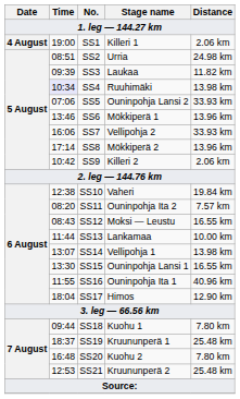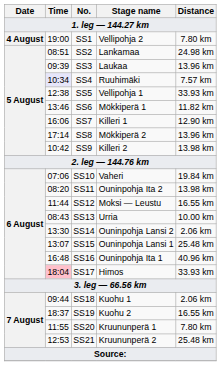 <table class="wikitable" style="font-size: 85%;">
 <tr>
 <th>Date</th>
 <th>Time</th>
 <th>No.</th>
 <th>Stage name</th>
 <th>Distance</th>
 </tr>
 <tr>
 <td style="background-color:#EAECF0; text-align:center" colspan="5"><strong><em>1. leg — 144.27 km</em></strong></td>
 </tr>
 <tr>
 <th rowspan="1">4 August</th>
 <td align="center">19:00</td>
 <td align="center">SS1</td>
-<td>Killeri 1</td>
-<td align="center">2.06 km</td>
+<td>Vellipohja 2</td>
+<td align="center">7.80 km</td>
 </tr>
 <tr>
 <th rowspan="8">5 August</th>
 <td align="center">08:51</td>
 <td align="center">SS2</td>
-<td>Urria</td>
+<td>Lankamaa</td>
 <td align="center">24.98 km</td>
 </tr>
 <tr>
 <td align="center">09:39</td>
 <td align="center">SS3</td>
 <td>Laukaa</td>
-<td align="center">11.82 km</td>
+<td align="center">13.96 km</td>
 </tr>
 <tr>
 <td align="center" style="background: lavender;">10:34</td>
 <td align="center">SS4</td>
 <td>Ruuhimäki</td>
-<td align="center">13.98 km</td>
+<td align="center">7.57 km</td>
 </tr>
 <tr>
-<td align="center">07:06</td>
+<td align="center">12:38</td>
 <td align="center">SS5</td>
-<td>Ouninpohja Lansi 2</td>
+<td>Vellipohja 1</td>
 <td align="center">33.93 km</td>
 </tr>
 <tr>
 <td align="center">13:46</td>
 <td align="center">SS6</td>
 <td>Mökkiperä 1</td>
-<td align="center">13.96 km</td>
+<td align="center">11.82 km</td>
 </tr>
 <tr>
 <td align="center">16:06</td>
 <td align="center">SS7</td>
-<td>Vellipohja 2</td>
-<td align="center">33.93 km</td>
+<td>Killeri 1</td>
+<td align="center">12.90 km</td>
 </tr>
 <tr>
 <td align="center">17:14</td>
 <td align="center">SS8</td>
 <td>Mökkiperä 2</td>
 <td align="center">13.96 km</td>
 </tr>
 <tr>
 <td align="center">10:42</td>
 <td align="center">SS9</td>
 <td>Killeri 2</td>
-<td align="center">2.06 km</td>
+<td align="center">13.98 km</td>
 </tr>
 <tr>
 <td style="background-color:#EAECF0; text-align:center" colspan="5"><strong><em>2. leg — 144.76 km</em></strong></td>
 </tr>
 <tr>
 <th rowspan="8">6 August</th>
-<td align="center">12:38</td>
+<td align="center">07:06</td>
 <td align="center">SS10</td>
 <td>Vaheri</td>
 <td align="center">19.84 km</td>
 </tr>
 <tr>
 <td align="center">08:20</td>
 <td align="center">SS11</td>
 <td>Ouninpohja Ita 2</td>
-<td align="center">7.57 km</td>
+<td align="center">13.98 km</td>
 </tr>
 <tr>
-<td align="center">08:43</td>
+<td align="center">11:44</td>
 <td align="center">SS12</td>
 <td>Moksi — Leustu</td>
 <td align="center">16.55 km</td>
 </tr>
 <tr>
-<td align="center">11:44</td>
+<td align="center">08:43</td>
 <td align="center">SS13</td>
-<td>Lankamaa</td>
+<td>Urria</td>
 <td align="center">10.00 km</td>
 </tr>
 <tr>
-<td align="center">13:07</td>
+<td align="center">13:30</td>
 <td align="center">SS14</td>
-<td>Vellipohja 1</td>
-<td align="center">13.98 km</td>
+<td>Ouninpohja Lansi 2</td>
+<td align="center">2.06 km</td>
 </tr>
 <tr>
-<td align="center">13:30</td>
+<td align="center">13:07</td>
 <td align="center">SS15</td>
 <td>Ouninpohja Lansi 1</td>
-<td align="center">16.55 km</td>
+<td align="center">25.48 km</td>
 </tr>
 <tr>
-<td align="center">11:55</td>
+<td align="center">16:48</td>
 <td align="center">SS16</td>
 <td>Ouninpohja Ita 1</td>
 <td align="center">40.96 km</td>
 </tr>
 <tr>
-<td align="center">18:04</td>
+<td align="center" style="background: pink;">18:04</td>
 <td align="center">SS17</td>
 <td>Himos</td>
-<td align="center">12.90 km</td>
+<td align="center">33.93 km</td>
 </tr>
 <tr>
 <td style="background-color:#EAECF0; text-align:center" colspan="5"><strong><em>3. leg — 66.56 km</em></strong></td>
 </tr>
 <tr>
 <th rowspan="4">7 August</th>
 <td align="center">09:44</td>
 <td align="center">SS18</td>
 <td>Kuohu 1</td>
-<td align="center">7.80 km</td>
+<td align="center">2.06 km</td>
 </tr>
 <tr>
 <td align="center">18:37</td>
 <td align="center">SS19</td>
-<td>Kruununperä 1</td>
-<td align="center">25.48 km</td>
+<td>Kuohu 2</td>
+<td align="center">16.55 km</td>
 </tr>
 <tr>
-<td align="center">16:48</td>
+<td align="center">11:55</td>
 <td align="center">SS20</td>
-<td>Kuohu 2</td>
+<td>Kruununperä 1</td>
 <td align="center">7.80 km</td>
 </tr>
 <tr>
 <td align="center">12:53</td>
 <td align="center">SS21</td>
 <td>Kruununperä 2</td>
 <td align="center">25.48 km</td>
 </tr>
 <tr>
 <td style="background-color:#EAECF0; text-align:center" colspan="5"><strong>Source:</strong></td>
 </tr>
 <tr>
 </tr>
 </table>
